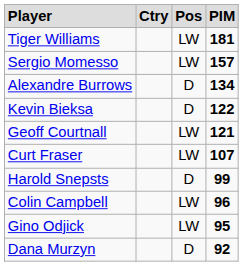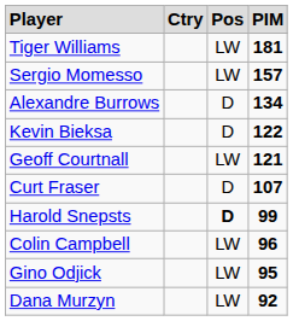 <table class="wikitable">
 <tr align="center" style="font-weight:bold; background-color:#dddddd;" |>
 <td align="left">Player</td>
 <td>Ctry</td>
 <td>Pos</td>
 <td>PIM</td>
 </tr>
 <tr align="center">
 <td align="left"><a href='#'>Tiger Williams</a></td>
 <td></td>
 <td>LW</td>
 <td><strong>181</strong></td>
 </tr>
 <tr align="center">
 <td align="left"><a href='#'>Sergio Momesso</a></td>
 <td></td>
 <td>LW</td>
 <td><strong>157</strong></td>
 </tr>
 <tr align="center">
 <td align="left"><a href='#'>Alexandre Burrows</a></td>
 <td></td>
 <td>D</td>
 <td><strong>134</strong></td>
 </tr>
 <tr align="center">
 <td align="left"><a href='#'>Kevin Bieksa</a></td>
 <td></td>
 <td>D</td>
 <td><strong>122</strong></td>
 </tr>
 <tr align="center">
 <td align="left"><a href='#'>Geoff Courtnall</a></td>
 <td></td>
 <td>LW</td>
 <td><strong>121</strong></td>
 </tr>
 <tr align="center">
 <td align="left"><a href='#'>Curt Fraser</a></td>
 <td></td>
-<td>LW</td>
+<td>D</td>
 <td><strong>107</strong></td>
 </tr>
 <tr align="center">
 <td align="left"><a href='#'>Harold Snepsts</a></td>
 <td></td>
-<td>D</td>
+<td><strong>D</strong></td>
 <td><strong>99</strong></td>
 </tr>
 <tr align="center">
 <td align="left"><a href='#'>Colin Campbell</a></td>
 <td></td>
 <td>LW</td>
 <td><strong>96</strong></td>
 </tr>
 <tr align="center">
 <td align="left"><a href='#'>Gino Odjick</a></td>
 <td></td>
 <td>LW</td>
 <td><strong>95</strong></td>
 </tr>
 <tr align="center">
 <td align="left"><a href='#'>Dana Murzyn</a></td>
 <td></td>
-<td>D</td>
+<td>LW</td>
 <td><strong>92</strong></td>
 </tr>
 </table>
